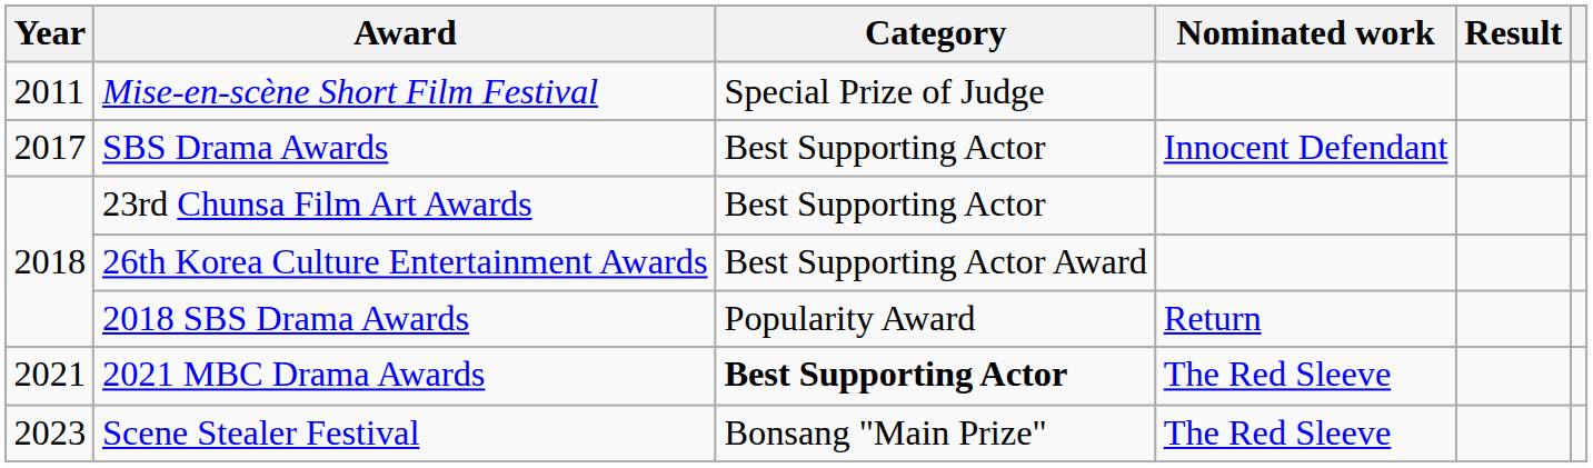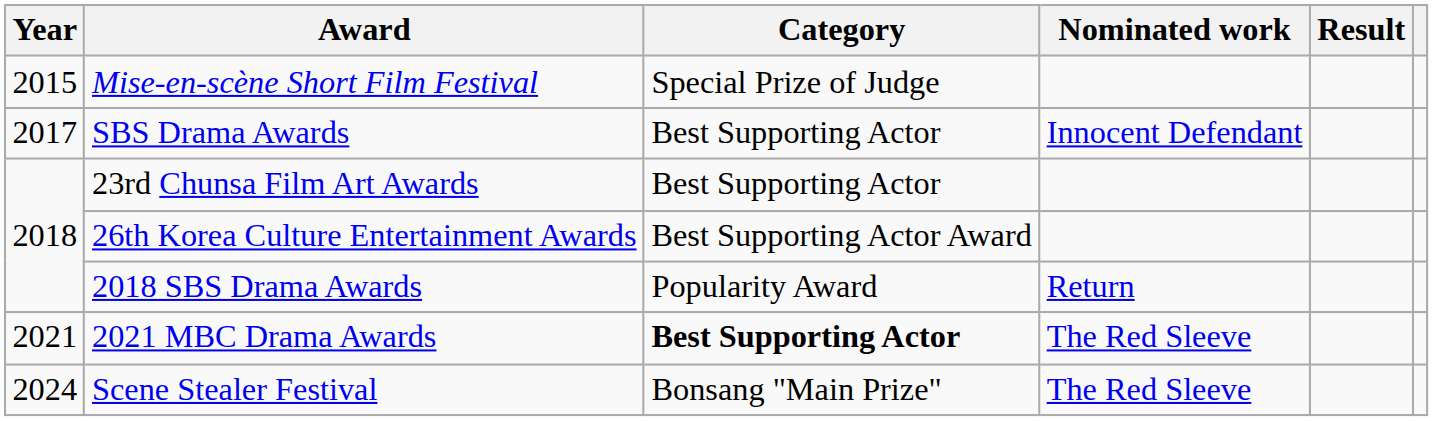 <table class="wikitable sortable">
 <tr>
 <th>Year</th>
 <th>Award</th>
 <th>Category</th>
 <th>Nominated work</th>
 <th>Result</th>
 <th class="unsortable"></th>
 </tr>
 <tr>
-<td>2011</td>
+<td>2015</td>
 <td><em><a href='#'>Mise-en-scène Short Film Festival</a></td>
 <td>Special Prize of Judge</td>
 <td></td>
 <td></td>
 <td></td>
 </tr>
 <tr>
 <td>2017</td>
 <td><a href='#'>SBS Drama Awards</a></td>
 <td>Best Supporting Actor</td>
 <td></em><a href='#'>Innocent Defendant</a><em></td>
 <td></td>
 <td></td>
 </tr>
 <tr>
 <td rowspan="3">2018</td>
 <td>23rd <a href='#'>Chunsa Film Art Awards</a></td>
 <td>Best Supporting Actor</td>
 <td></td>
 <td></td>
 <td></td>
 </tr>
 <tr>
 <td><a href='#'>26th Korea Culture Entertainment Awards</a></td>
 <td>Best Supporting Actor Award</td>
 <td></td>
 <td></td>
 <td></td>
 </tr>
 <tr>
 <td><a href='#'>2018 SBS Drama Awards</a></td>
 <td>Popularity Award</td>
 <td></em><a href='#'>Return</a><em></td>
 <td></td>
 <td></td>
 </tr>
 <tr>
 <td>2021</td>
 <td><a href='#'>2021 MBC Drama Awards</a></td>
 <td><strong>Best Supporting Actor</strong></td>
 <td></em><a href='#'>The Red Sleeve</a><em></td>
 <td></td>
 <td></td>
 </tr>
 <tr>
-<td>2023</td>
+<td>2024</td>
 <td><a href='#'>Scene Stealer Festival</a></td>
 <td>Bonsang "Main Prize"</td>
 <td></em><a href='#'>The Red Sleeve</a><em></td>
 <td></td>
 <td></td>
 </tr>
 </table>
